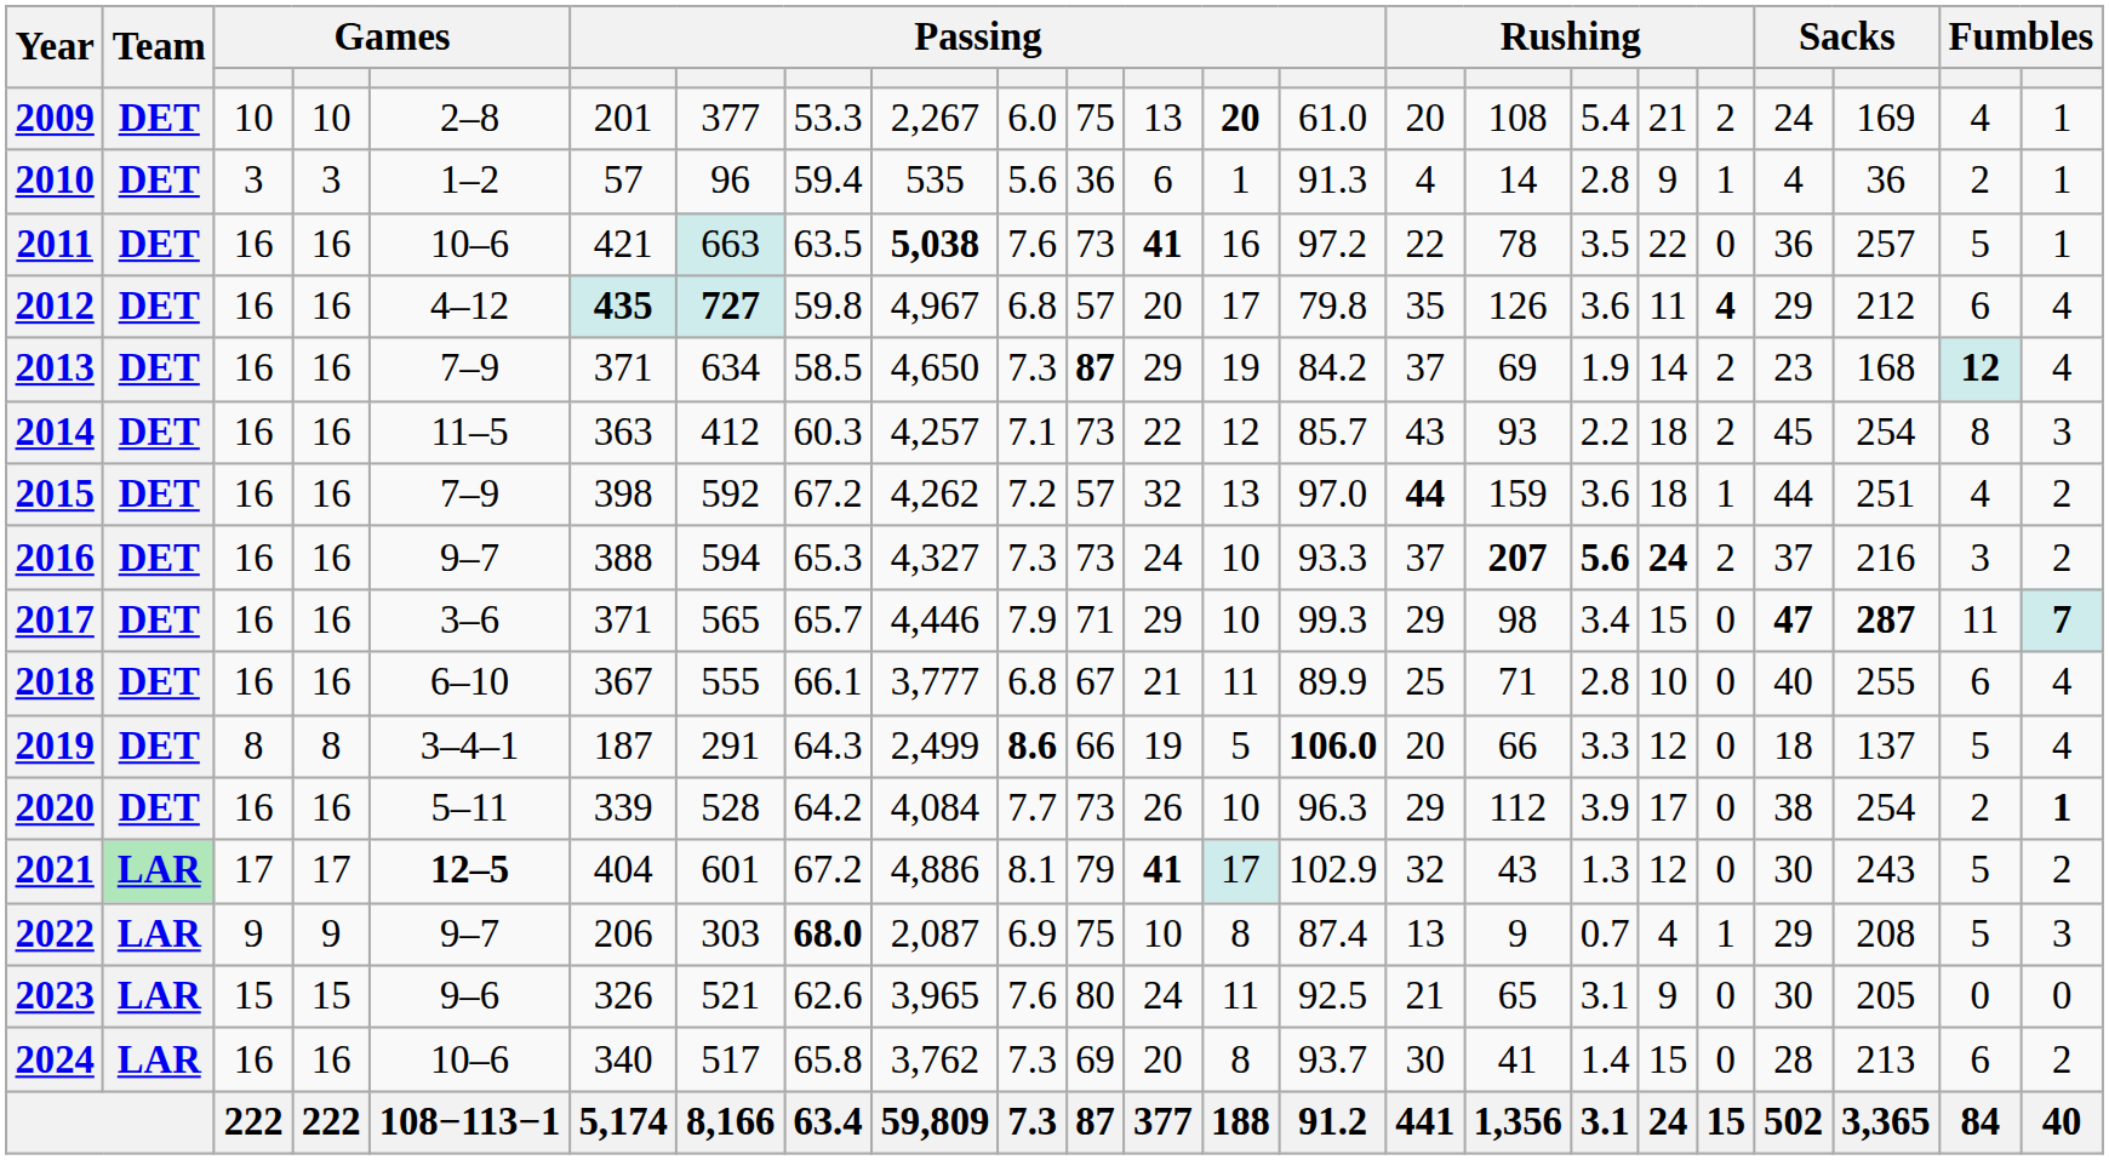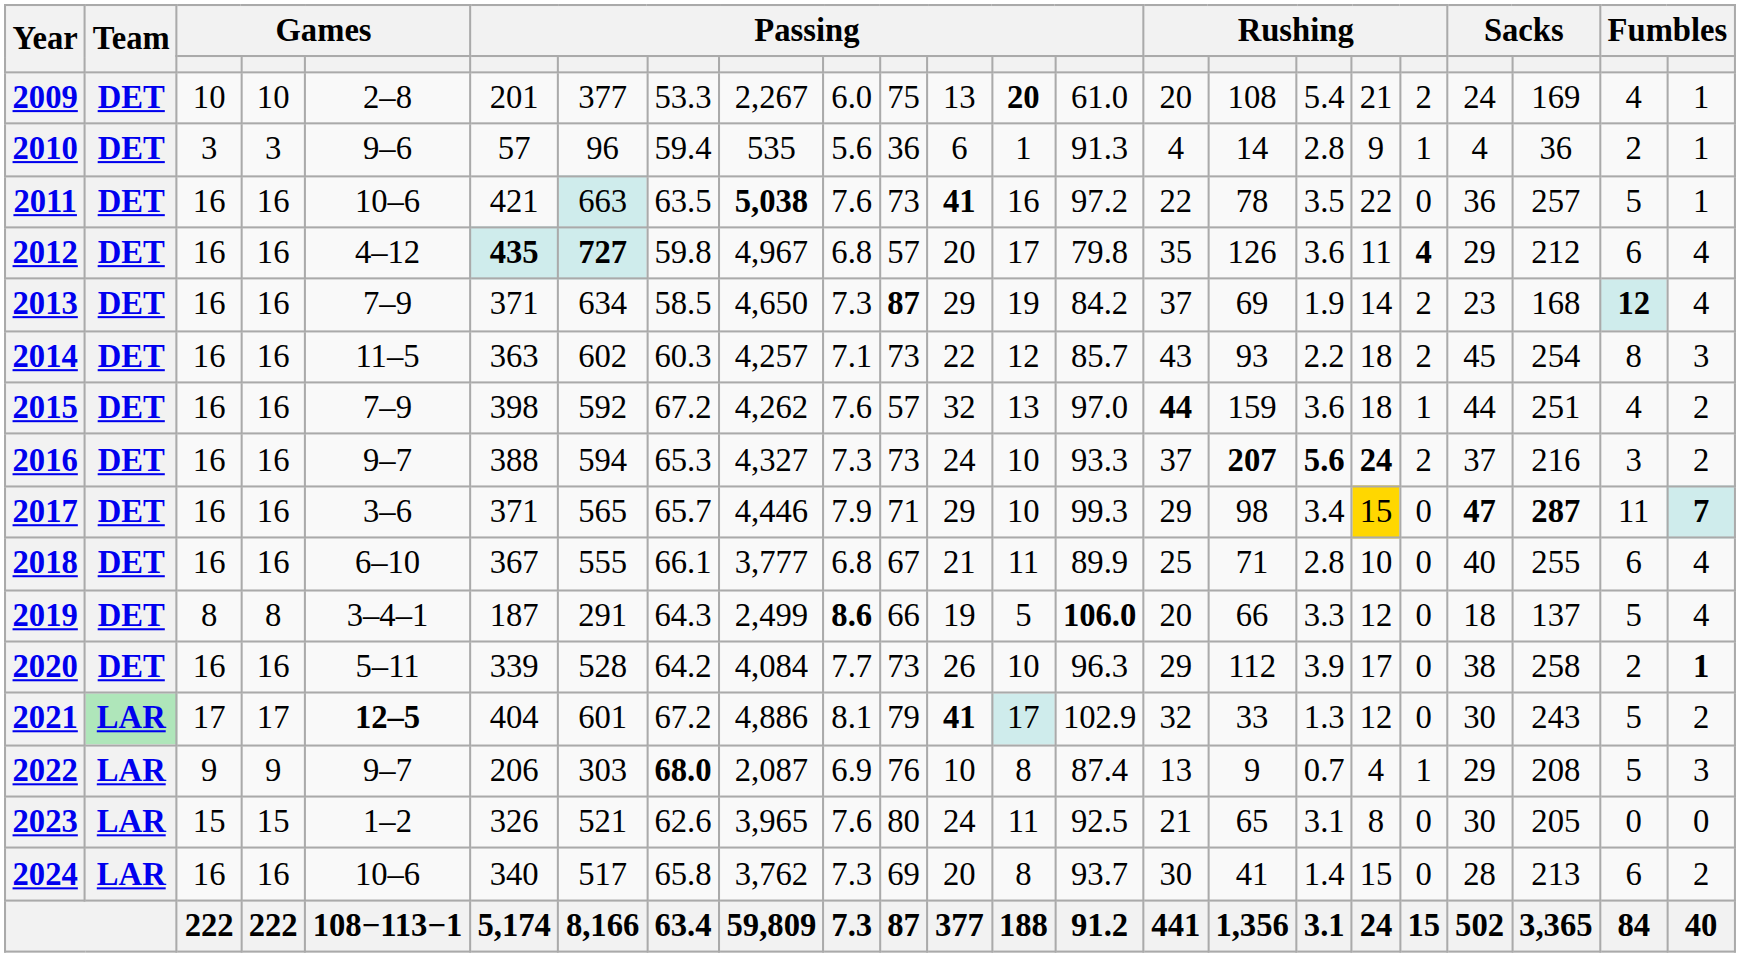 <table class="wikitable" style="text-align:center;">
 <tr>
 <th rowspan="2">Year</th>
 <th rowspan="2">Team</th>
 <th colspan="3">Games</th>
 <th colspan="9">Passing</th>
 <th colspan="5">Rushing</th>
 <th colspan="2">Sacks</th>
 <th colspan="2">Fumbles</th>
 </tr>
 <tr>
 <th></th>
 <th></th>
 <th></th>
 <th></th>
 <th></th>
 <th></th>
 <th></th>
 <th></th>
 <th></th>
 <th></th>
 <th></th>
 <th></th>
 <th></th>
 <th></th>
 <th></th>
 <th></th>
 <th></th>
 <th></th>
 <th></th>
 <th></th>
 <th></th>
 </tr>
 <tr>
 <th><a href='#'>2009</a></th>
 <th><a href='#'>DET</a></th>
 <td>10</td>
 <td>10</td>
 <td>2–8</td>
 <td>201</td>
 <td>377</td>
 <td>53.3</td>
 <td>2,267</td>
 <td>6.0</td>
 <td>75</td>
 <td>13</td>
 <td><strong>20</strong></td>
 <td>61.0</td>
 <td>20</td>
 <td>108</td>
 <td>5.4</td>
 <td>21</td>
 <td>2</td>
 <td>24</td>
 <td>169</td>
 <td>4</td>
 <td>1</td>
 </tr>
 <tr>
 <th><a href='#'>2010</a></th>
 <th><a href='#'>DET</a></th>
 <td>3</td>
 <td>3</td>
-<td>1–2</td>
+<td>9–6</td>
 <td>57</td>
 <td>96</td>
 <td>59.4</td>
 <td>535</td>
 <td>5.6</td>
 <td>36</td>
 <td>6</td>
 <td>1</td>
 <td>91.3</td>
 <td>4</td>
 <td>14</td>
 <td>2.8</td>
 <td>9</td>
 <td>1</td>
 <td>4</td>
 <td>36</td>
 <td>2</td>
 <td>1</td>
 </tr>
 <tr>
 <th><a href='#'>2011</a></th>
 <th><a href='#'>DET</a></th>
 <td>16</td>
 <td>16</td>
 <td>10–6</td>
 <td>421</td>
 <td style="background:#cfecec;">663</td>
 <td>63.5</td>
 <td><strong>5,038</strong></td>
 <td>7.6</td>
 <td>73</td>
 <td><strong>41</strong></td>
 <td>16</td>
 <td>97.2</td>
 <td>22</td>
 <td>78</td>
 <td>3.5</td>
 <td>22</td>
 <td>0</td>
 <td>36</td>
 <td>257</td>
 <td>5</td>
 <td>1</td>
 </tr>
 <tr>
 <th><a href='#'>2012</a></th>
 <th><a href='#'>DET</a></th>
 <td>16</td>
 <td>16</td>
 <td>4–12</td>
 <td style="background:#cfecec;"><strong>435</strong></td>
 <td style="background:#cfecec;"><strong>727</strong></td>
 <td>59.8</td>
 <td>4,967</td>
 <td>6.8</td>
 <td>57</td>
 <td>20</td>
 <td>17</td>
 <td>79.8</td>
 <td>35</td>
 <td>126</td>
 <td>3.6</td>
 <td>11</td>
 <td><strong>4</strong></td>
 <td>29</td>
 <td>212</td>
 <td>6</td>
 <td>4</td>
 </tr>
 <tr>
 <th><a href='#'>2013</a></th>
 <th><a href='#'>DET</a></th>
 <td>16</td>
 <td>16</td>
 <td>7–9</td>
 <td>371</td>
 <td>634</td>
 <td>58.5</td>
 <td>4,650</td>
 <td>7.3</td>
 <td><strong>87</strong></td>
 <td>29</td>
 <td>19</td>
 <td>84.2</td>
 <td>37</td>
 <td>69</td>
 <td>1.9</td>
 <td>14</td>
 <td>2</td>
 <td>23</td>
 <td>168</td>
 <td style="background:#cfecec;"><strong>12</strong></td>
 <td>4</td>
 </tr>
 <tr>
 <th><a href='#'>2014</a></th>
 <th><a href='#'>DET</a></th>
 <td>16</td>
 <td>16</td>
 <td>11–5</td>
 <td>363</td>
-<td>412</td>
+<td>602</td>
 <td>60.3</td>
 <td>4,257</td>
 <td>7.1</td>
 <td>73</td>
 <td>22</td>
 <td>12</td>
 <td>85.7</td>
 <td>43</td>
 <td>93</td>
 <td>2.2</td>
 <td>18</td>
 <td>2</td>
 <td>45</td>
 <td>254</td>
 <td>8</td>
 <td>3</td>
 </tr>
 <tr>
 <th><a href='#'>2015</a></th>
 <th><a href='#'>DET</a></th>
 <td>16</td>
 <td>16</td>
 <td>7–9</td>
 <td>398</td>
 <td>592</td>
 <td>67.2</td>
 <td>4,262</td>
-<td>7.2</td>
+<td>7.6</td>
 <td>57</td>
 <td>32</td>
 <td>13</td>
 <td>97.0</td>
 <td><strong>44</strong></td>
 <td>159</td>
 <td>3.6</td>
 <td>18</td>
 <td>1</td>
 <td>44</td>
 <td>251</td>
 <td>4</td>
 <td>2</td>
 </tr>
 <tr>
 <th><a href='#'>2016</a></th>
 <th><a href='#'>DET</a></th>
 <td>16</td>
 <td>16</td>
 <td>9–7</td>
 <td>388</td>
 <td>594</td>
 <td>65.3</td>
 <td>4,327</td>
 <td>7.3</td>
 <td>73</td>
 <td>24</td>
 <td>10</td>
 <td>93.3</td>
 <td>37</td>
 <td><strong>207</strong></td>
 <td><strong>5.6</strong></td>
 <td><strong>24</strong></td>
 <td>2</td>
 <td>37</td>
 <td>216</td>
 <td>3</td>
 <td>2</td>
 </tr>
 <tr>
 <th><a href='#'>2017</a></th>
 <th><a href='#'>DET</a></th>
 <td>16</td>
 <td>16</td>
 <td>3–6</td>
 <td>371</td>
 <td>565</td>
 <td>65.7</td>
 <td>4,446</td>
 <td>7.9</td>
 <td>71</td>
 <td>29</td>
 <td>10</td>
 <td>99.3</td>
 <td>29</td>
 <td>98</td>
 <td>3.4</td>
-<td>15</td>
+<td style="background: gold;">15</td>
 <td>0</td>
 <td><strong>47</strong></td>
 <td><strong>287</strong></td>
 <td>11</td>
 <td style="background:#cfecec;"><strong>7</strong></td>
 </tr>
 <tr>
 <th><a href='#'>2018</a></th>
 <th><a href='#'>DET</a></th>
 <td>16</td>
 <td>16</td>
 <td>6–10</td>
 <td>367</td>
 <td>555</td>
 <td>66.1</td>
 <td>3,777</td>
 <td>6.8</td>
 <td>67</td>
 <td>21</td>
 <td>11</td>
 <td>89.9</td>
 <td>25</td>
 <td>71</td>
 <td>2.8</td>
 <td>10</td>
 <td>0</td>
 <td>40</td>
 <td>255</td>
 <td>6</td>
 <td>4</td>
 </tr>
 <tr>
 <th><a href='#'>2019</a></th>
 <th><a href='#'>DET</a></th>
 <td>8</td>
 <td>8</td>
 <td>3–4–1</td>
 <td>187</td>
 <td>291</td>
 <td>64.3</td>
 <td>2,499</td>
 <td><strong>8.6</strong></td>
 <td>66</td>
 <td>19</td>
 <td>5</td>
 <td><strong>106.0</strong></td>
 <td>20</td>
 <td>66</td>
 <td>3.3</td>
 <td>12</td>
 <td>0</td>
 <td>18</td>
 <td>137</td>
 <td>5</td>
 <td>4</td>
 </tr>
 <tr>
 <th><a href='#'>2020</a></th>
 <th><a href='#'>DET</a></th>
 <td>16</td>
 <td>16</td>
 <td>5–11</td>
 <td>339</td>
 <td>528</td>
 <td>64.2</td>
 <td>4,084</td>
 <td>7.7</td>
 <td>73</td>
 <td>26</td>
 <td>10</td>
 <td>96.3</td>
 <td>29</td>
 <td>112</td>
 <td>3.9</td>
 <td>17</td>
 <td>0</td>
 <td>38</td>
-<td>254</td>
+<td>258</td>
 <td>2</td>
 <td><strong>1</strong></td>
 </tr>
 <tr>
 <th><a href='#'>2021</a></th>
 <th style="background:#afe6ba;"><a href='#'>LAR</a></th>
 <td>17</td>
 <td>17</td>
 <td><strong>12–5</strong></td>
 <td>404</td>
 <td>601</td>
 <td>67.2</td>
 <td>4,886</td>
 <td>8.1</td>
 <td>79</td>
 <td><strong>41</strong></td>
 <td style="background:#cfecec;">17</td>
 <td>102.9</td>
 <td>32</td>
-<td>43</td>
+<td>33</td>
 <td>1.3</td>
 <td>12</td>
 <td>0</td>
 <td>30</td>
 <td>243</td>
 <td>5</td>
 <td>2</td>
 </tr>
 <tr>
 <th><a href='#'>2022</a></th>
 <th><a href='#'>LAR</a></th>
 <td>9</td>
 <td>9</td>
 <td>9–7</td>
 <td>206</td>
 <td>303</td>
 <td><strong>68.0</strong></td>
 <td>2,087</td>
 <td>6.9</td>
-<td>75</td>
+<td>76</td>
 <td>10</td>
 <td>8</td>
 <td>87.4</td>
 <td>13</td>
 <td>9</td>
 <td>0.7</td>
 <td>4</td>
 <td>1</td>
 <td>29</td>
 <td>208</td>
 <td>5</td>
 <td>3</td>
 </tr>
 <tr>
 <th><a href='#'>2023</a></th>
 <th><a href='#'>LAR</a></th>
 <td>15</td>
 <td>15</td>
-<td>9–6</td>
+<td>1–2</td>
 <td>326</td>
 <td>521</td>
 <td>62.6</td>
 <td>3,965</td>
 <td>7.6</td>
 <td>80</td>
 <td>24</td>
 <td>11</td>
 <td>92.5</td>
 <td>21</td>
 <td>65</td>
 <td>3.1</td>
-<td>9</td>
+<td>8</td>
 <td>0</td>
 <td>30</td>
 <td>205</td>
 <td>0</td>
 <td>0</td>
 </tr>
 <tr>
 <th><a href='#'>2024</a></th>
 <th><a href='#'>LAR</a></th>
 <td>16</td>
 <td>16</td>
 <td>10–6</td>
 <td>340</td>
 <td>517</td>
 <td>65.8</td>
 <td>3,762</td>
 <td>7.3</td>
 <td>69</td>
 <td>20</td>
 <td>8</td>
 <td>93.7</td>
 <td>30</td>
 <td>41</td>
 <td>1.4</td>
 <td>15</td>
 <td>0</td>
 <td>28</td>
 <td>213</td>
 <td>6</td>
 <td>2</td>
 </tr>
 <tr>
 <th colspan="2"></th>
 <th>222</th>
 <th>222</th>
 <th>108−113−1</th>
 <th>5,174</th>
 <th>8,166</th>
 <th>63.4</th>
 <th>59,809</th>
 <th>7.3</th>
 <th>87</th>
 <th>377</th>
 <th>188</th>
 <th>91.2</th>
 <th>441</th>
 <th>1,356</th>
 <th>3.1</th>
 <th>24</th>
 <th>15</th>
 <th>502</th>
 <th>3,365</th>
 <th>84</th>
 <th>40</th>
 </tr>
 </table>
